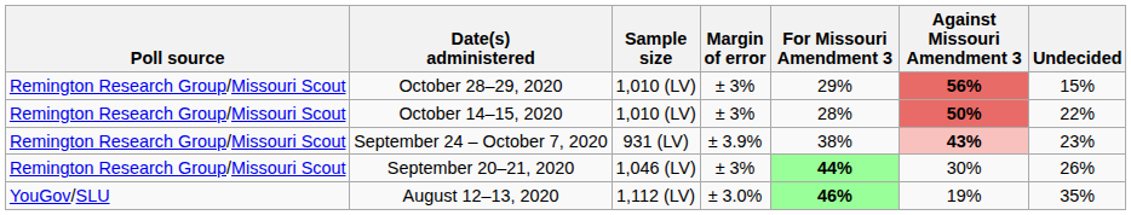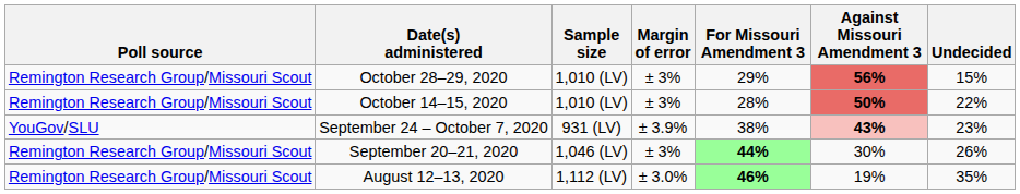 <table class="wikitable" style="font-size:90%;text-align:center;">
 <tr valign=bottom>
 <th>Poll source</th>
 <th>Date(s)<br>administered</th>
 <th>Sample<br>size</th>
 <th>Margin<br>of error</th>
 <th style="width:100px;">For Missouri Amendment 3</th>
 <th style="width:100px;">Against Missouri Amendment 3</th>
 <th>Undecided</th>
 </tr>
 <tr>
 <td style="text-align:left;"><a href='#'>Remington Research Group</a>/<a href='#'>Missouri Scout</a></td>
 <td>October 28–29, 2020</td>
 <td>1,010 (LV)</td>
 <td>± 3%</td>
 <td>29%</td>
 <td style="background: rgb(233, 107, 103);"><strong>56%</strong></td>
 <td>15%</td>
 </tr>
 <tr>
 <td style="text-align:left;"><a href='#'>Remington Research Group</a>/<a href='#'>Missouri Scout</a></td>
 <td>October 14–15, 2020</td>
 <td>1,010 (LV)</td>
 <td>± 3%</td>
 <td>28%</td>
 <td style="background: rgb(233, 107, 103);"><strong>50%</strong></td>
 <td>22%</td>
 </tr>
 <tr>
-<td style="text-align:left;"><a href='#'>Remington Research Group</a>/<a href='#'>Missouri Scout</a></td>
+<td style="text-align:left;"><a href='#'>YouGov</a>/<a href='#'>SLU</a></td>
 <td>September 24 – October 7, 2020</td>
 <td>931 (LV)</td>
 <td>± 3.9%</td>
 <td>38%</td>
 <td style="background: rgb(248, 193, 190);"><strong>43%</strong></td>
 <td>23%</td>
 </tr>
 <tr>
 <td style="text-align:left;"><a href='#'>Remington Research Group</a>/<a href='#'>Missouri Scout</a></td>
 <td>September 20–21, 2020</td>
 <td>1,046 (LV)</td>
 <td>± 3%</td>
 <td style="background: rgb(153, 255, 153);"><strong>44%</strong></td>
 <td>30%</td>
 <td>26%</td>
 </tr>
 <tr>
-<td style="text-align:left;"><a href='#'>YouGov</a>/<a href='#'>SLU</a></td>
+<td style="text-align:left;"><a href='#'>Remington Research Group</a>/<a href='#'>Missouri Scout</a></td>
 <td>August 12–13, 2020</td>
 <td>1,112 (LV)</td>
 <td>± 3.0%</td>
 <td style="background: rgb(153, 255, 153);"><strong>46%</strong></td>
 <td>19%</td>
 <td>35%</td>
 </tr>
 </table>
